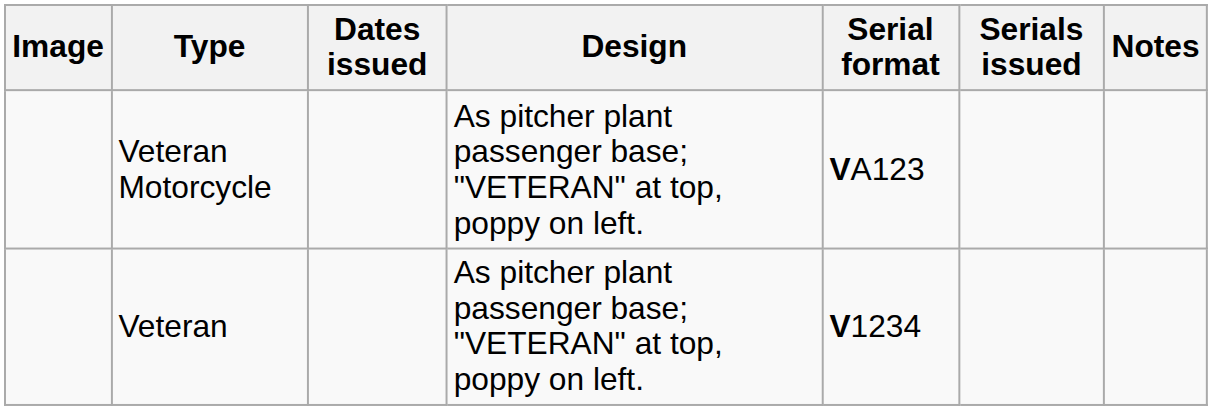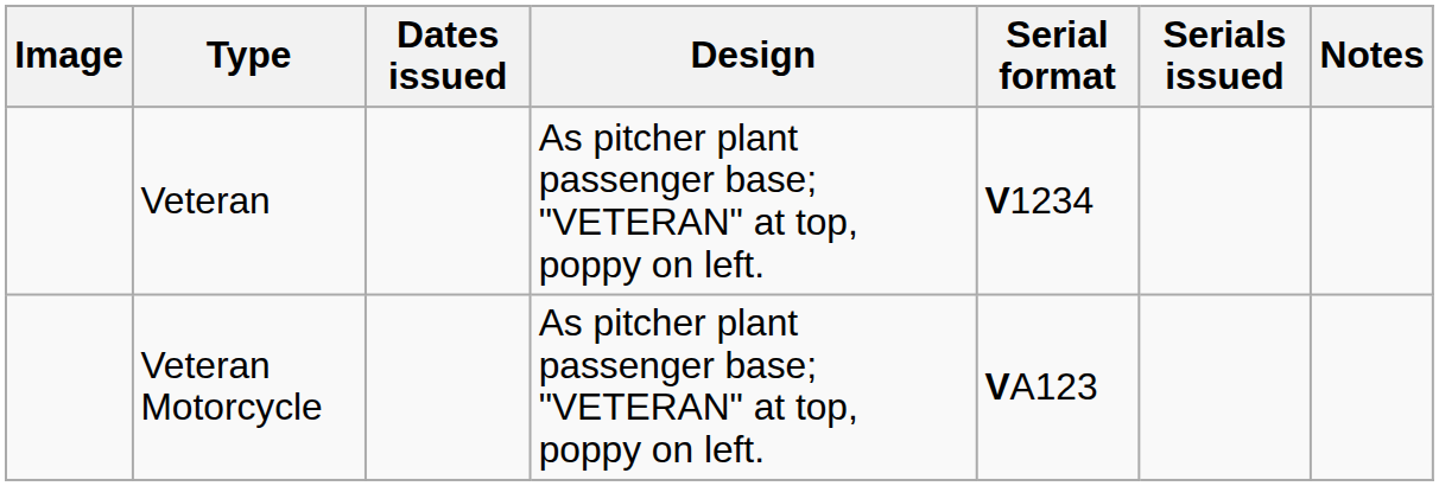 <table class="wikitable">
 <tr>
 <th>Image</th>
 <th>Type</th>
 <th>Dates issued</th>
 <th>Design</th>
 <th>Serial format</th>
 <th>Serials issued</th>
 <th>Notes</th>
 </tr>
 <tr>
 <td></td>
+<td>Veteran</td>
+<td></td>
+<td>As pitcher plant passenger base; "VETERAN" at top, poppy on left.</td>
+<td><strong>V</strong>1234</td>
+<td></td>
+<td></td>
+</tr>
+<tr>
+<td></td>
 <td>Veteran Motorcycle</td>
 <td></td>
 <td>As pitcher plant passenger base; "VETERAN" at top, poppy on left.</td>
 <td><strong>V</strong>A123</td>
 <td></td>
 <td></td>
 </tr>
-<tr>
-<td></td>
-<td>Veteran</td>
-<td></td>
-<td>As pitcher plant passenger base; "VETERAN" at top, poppy on left.</td>
-<td><strong>V</strong>1234</td>
-<td></td>
-<td></td>
-</tr>
 </table>
